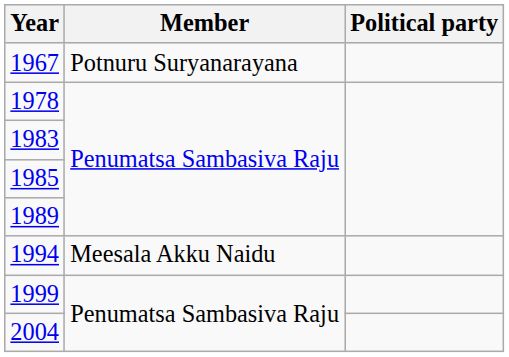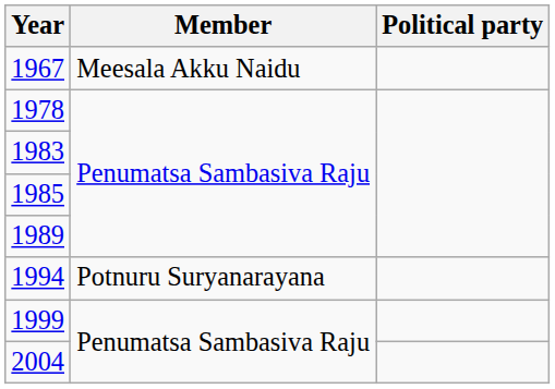 <table class="wikitable sortable">
 <tr>
 <th>Year</th>
 <th>Member</th>
 <th colspan="2">Political party</th>
 </tr>
 <tr>
 <td><a href='#'>1967</a></td>
-<td>Potnuru Suryanarayana</td>
+<td>Meesala Akku Naidu</td>
 <td></td>
 </tr>
 <tr>
 <td><a href='#'>1978</a></td>
 <td rowspan=4><a href='#'>Penumatsa Sambasiva Raju</a></td>
 </tr>
 <tr>
 <td><a href='#'>1983</a></td>
 </tr>
 <tr>
 <td><a href='#'>1985</a></td>
 </tr>
 <tr>
 <td><a href='#'>1989</a></td>
 </tr>
 <tr>
 <td><a href='#'>1994</a></td>
-<td>Meesala Akku Naidu</td>
+<td>Potnuru Suryanarayana</td>
 <td></td>
 </tr>
 <tr>
 <td><a href='#'>1999</a></td>
 <td rowspan=2>Penumatsa Sambasiva Raju</td>
 <td></td>
 </tr>
 <tr>
 <td><a href='#'>2004</a></td>
 </tr>
 </table>
